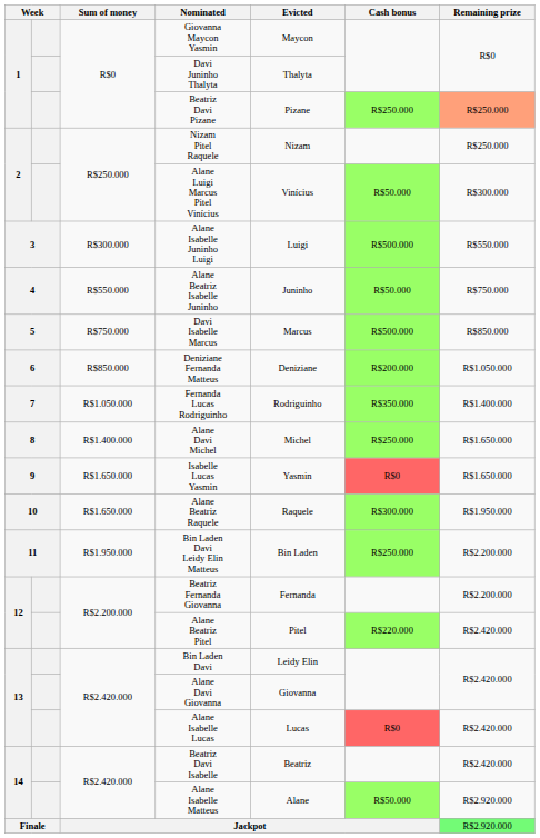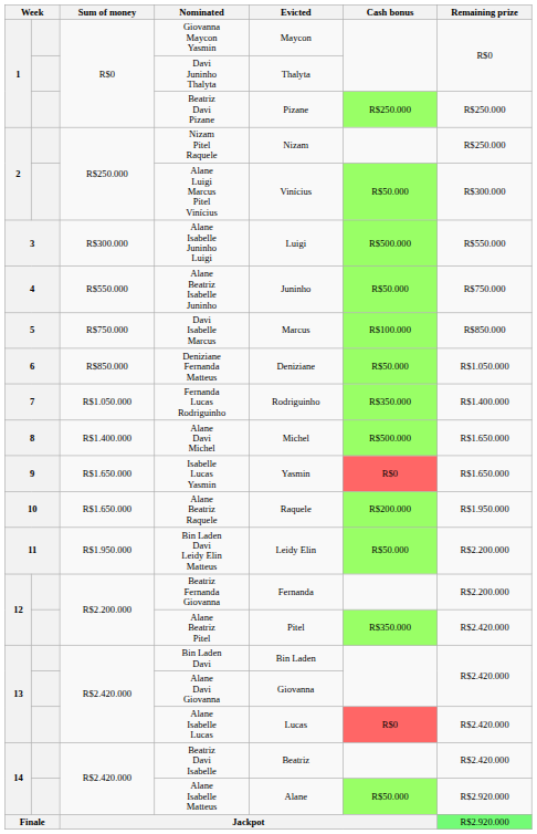 <table class="wikitable" style="text-align:center; font-size:85%; width:60%; line-height:15px;">
 <tr>
 <th width="05.0%" colspan=2>Week</th>
 <th width="10.0%">Sum of money</th>
 <th width="10.0%">Nominated</th>
 <th width="10.0%">Evicted</th>
 <th width="10.0%">Cash bonus</th>
 <th width="10.0%">Remaining prize</th>
 </tr>
 <tr>
 <th width="2.0%" rowspan=3>1</th>
 <th width="3.0%"></th>
 <td rowspan=3>R$0</td>
 <td>Giovanna<br>Maycon<br>Yasmin</td>
 <td>Maycon</td>
 <td rowspan=2></td>
 <td rowspan=2>R$0</td>
 </tr>
 <tr>
 <th></th>
 <td>Davi<br>Juninho<br>Thalyta</td>
 <td>Thalyta</td>
 </tr>
 <tr>
 <th></th>
 <td>Beatriz<br>Davi<br>Pizane</td>
 <td>Pizane</td>
 <td bgcolor=99FF66>R$250.000</td>
-<td style="background: lightsalmon;">R$250.000</td>
+<td>R$250.000</td>
 </tr>
 <tr>
 <th rowspan=2>2</th>
 <th></th>
 <td rowspan=2>R$250.000</td>
 <td>Nizam<br>Pitel<br>Raquele</td>
 <td>Nizam</td>
 <td></td>
 <td>R$250.000</td>
 </tr>
 <tr>
 <th></th>
 <td>Alane<br>Luigi<br>Marcus<br>Pitel<br>Vinícius</td>
 <td>Vinícius</td>
 <td bgcolor=99FF66>R$50.000</td>
 <td>R$300.000</td>
 </tr>
 <tr>
 <th colspan=2>3</th>
 <td>R$300.000</td>
 <td>Alane<br>Isabelle<br>Juninho<br>Luigi</td>
 <td>Luigi</td>
 <td bgcolor=99FF66>R$500.000</td>
 <td>R$550.000</td>
 </tr>
 <tr>
 <th colspan=2>4</th>
 <td>R$550.000</td>
 <td>Alane<br>Beatriz<br>Isabelle<br>Juninho</td>
 <td>Juninho</td>
 <td bgcolor=99FF66>R$50.000</td>
 <td>R$750.000</td>
 </tr>
 <tr>
 <th colspan=2>5</th>
 <td>R$750.000</td>
 <td>Davi<br>Isabelle<br>Marcus</td>
 <td>Marcus</td>
-<td bgcolor=99FF66>R$500.000</td>
+<td bgcolor=99FF66>R$100.000</td>
 <td>R$850.000</td>
 </tr>
 <tr>
 <th colspan=2>6</th>
 <td>R$850.000</td>
 <td>Deniziane<br>Fernanda<br>Matteus</td>
 <td>Deniziane</td>
-<td bgcolor=99FF66>R$200.000</td>
+<td bgcolor=99FF66>R$50.000</td>
 <td>R$1.050.000</td>
 </tr>
 <tr>
 <th colspan=2>7</th>
 <td>R$1.050.000</td>
 <td>Fernanda<br>Lucas<br>Rodriguinho</td>
 <td>Rodriguinho</td>
 <td bgcolor=99FF66>R$350.000</td>
 <td>R$1.400.000</td>
 </tr>
 <tr>
 <th colspan=2>8</th>
 <td>R$1.400.000</td>
 <td>Alane<br>Davi<br>Michel</td>
 <td>Michel</td>
-<td bgcolor=99FF66>R$250.000</td>
+<td bgcolor=99FF66>R$500.000</td>
 <td>R$1.650.000</td>
 </tr>
 <tr>
 <th colspan=2>9</th>
 <td>R$1.650.000</td>
 <td>Isabelle<br>Lucas<br>Yasmin</td>
 <td>Yasmin</td>
 <td bgcolor=FF6666>R$0</td>
 <td>R$1.650.000</td>
 </tr>
 <tr>
 <th colspan=2>10</th>
 <td>R$1.650.000</td>
 <td>Alane<br>Beatriz<br>Raquele</td>
 <td>Raquele</td>
-<td bgcolor=99FF66>R$300.000</td>
+<td bgcolor=99FF66>R$200.000</td>
 <td>R$1.950.000</td>
 </tr>
 <tr>
 <th colspan=2>11</th>
 <td>R$1.950.000</td>
 <td>Bin Laden<br>Davi<br>Leidy Elin<br>Matteus</td>
-<td>Bin Laden</td>
-<td bgcolor=99FF66>R$250.000</td>
+<td>Leidy Elin</td>
+<td bgcolor=99FF66>R$50.000</td>
 <td>R$2.200.000</td>
 </tr>
 <tr>
 <th rowspan=2>12</th>
 <th></th>
 <td rowspan=2>R$2.200.000</td>
 <td>Beatriz<br>Fernanda<br>Giovanna</td>
 <td>Fernanda</td>
 <td></td>
 <td>R$2.200.000</td>
 </tr>
 <tr>
 <th></th>
 <td>Alane<br>Beatriz<br>Pitel</td>
 <td>Pitel</td>
-<td bgcolor=99FF66>R$220.000</td>
+<td bgcolor=99FF66>R$350.000</td>
 <td>R$2.420.000</td>
 </tr>
 <tr>
 <th rowspan=3>13</th>
 <th></th>
 <td rowspan=3>R$2.420.000</td>
 <td>Bin Laden<br>Davi</td>
-<td>Leidy Elin</td>
+<td>Bin Laden</td>
 <td rowspan=2></td>
 <td rowspan=2>R$2.420.000</td>
 </tr>
 <tr>
 <th></th>
 <td>Alane<br>Davi<br>Giovanna</td>
 <td>Giovanna</td>
 </tr>
 <tr>
 <th></th>
 <td>Alane<br>Isabelle<br>Lucas</td>
 <td>Lucas</td>
 <td bgcolor=FF6666>R$0</td>
 <td>R$2.420.000</td>
 </tr>
 <tr>
 <th rowspan=2>14</th>
 <th></th>
 <td rowspan=2>R$2.420.000</td>
 <td>Beatriz<br>Davi<br>Isabelle</td>
 <td>Beatriz</td>
 <td></td>
 <td>R$2.420.000</td>
 </tr>
 <tr>
 <th></th>
 <td>Alane<br>Isabelle<br>Matteus</td>
 <td>Alane</td>
 <td bgcolor=99FF66>R$50.000</td>
 <td>R$2.920.000</td>
 </tr>
 <tr>
 <th colspan=2>Finale</th>
 <th colspan=4>Jackpot</th>
 <td bgcolor=73FB76>R$2.920.000</td>
 </tr>
 </table>
